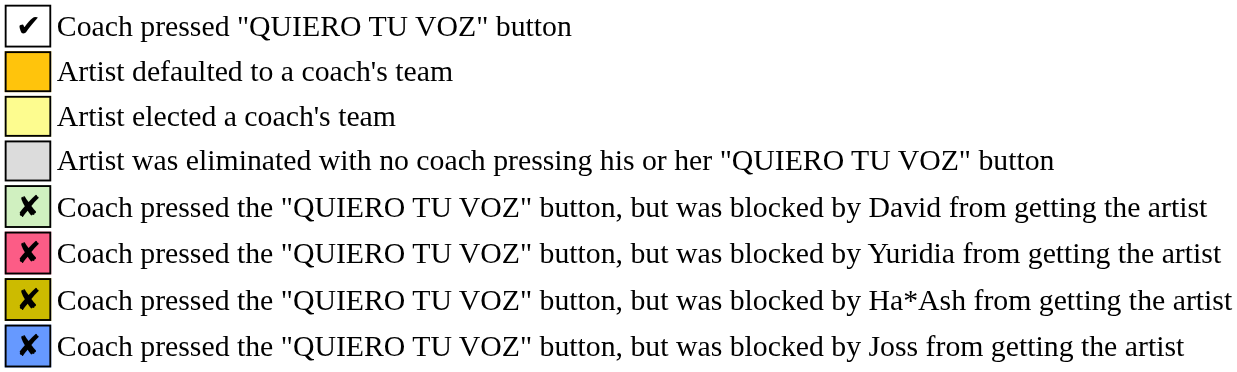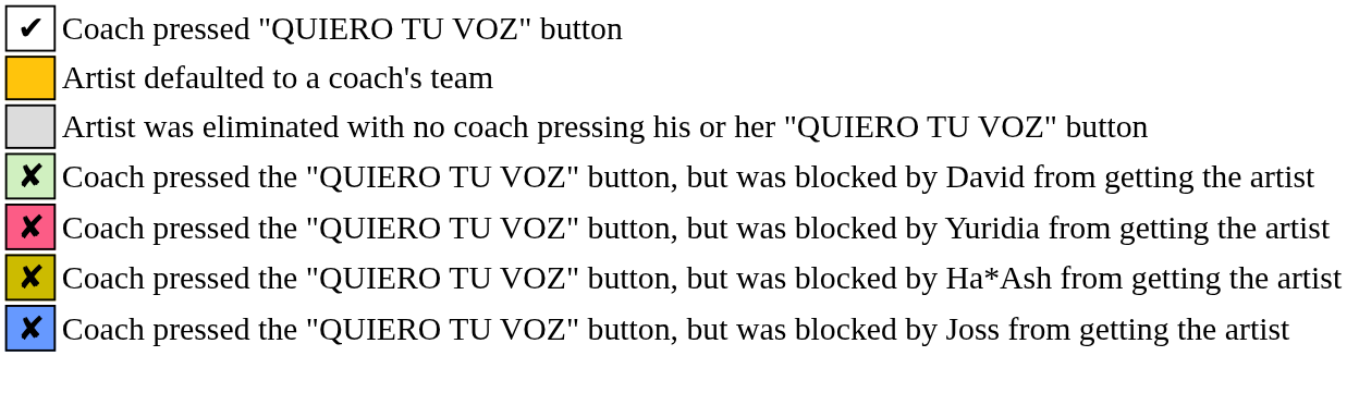 <table class="toccolours" style="font-size: 100%">
 <tr>
 <td style="background:white; border:1px solid black"> ✔ </td>
 <td>Coach pressed "QUIERO TU VOZ" button</td>
 </tr>
 <tr>
 <td style="background:#ffc40c; border:1px solid black">    </td>
 <td>Artist defaulted to a coach's team</td>
-</tr>
-<tr>
-<td style="background:#fdfc8f; border:1px solid black">    </td>
-<td>Artist elected a coach's team</td>
 </tr>
 <tr>
 <td style="background:#dcdcdc; border:1px solid black">    </td>
 <td>Artist was eliminated with no coach pressing his or her "QUIERO TU VOZ" button</td>
 </tr>
 <tr>
 <td style="background:#d0f0c0; border:1px solid black"> ✘ </td>
 <td>Coach pressed the "QUIERO TU VOZ" button, but was blocked by David from getting the artist</td>
 </tr>
 <tr>
 <td style="background:#FC5C86; border:1px solid black"> ✘ </td>
 <td>Coach pressed the "QUIERO TU VOZ" button, but was blocked by Yuridia from getting the artist</td>
 </tr>
 <tr>
 <td style="background:#CCBB00; border:1px solid black"> ✘ </td>
 <td>Coach pressed the "QUIERO TU VOZ" button, but was blocked by Ha*Ash from getting the artist</td>
 </tr>
 <tr>
 <td style="background:#6699FF; border:1px solid black"> ✘ </td>
 <td>Coach pressed the "QUIERO TU VOZ" button, but was blocked by Joss from getting the artist</td>
 </tr>
 </table>
